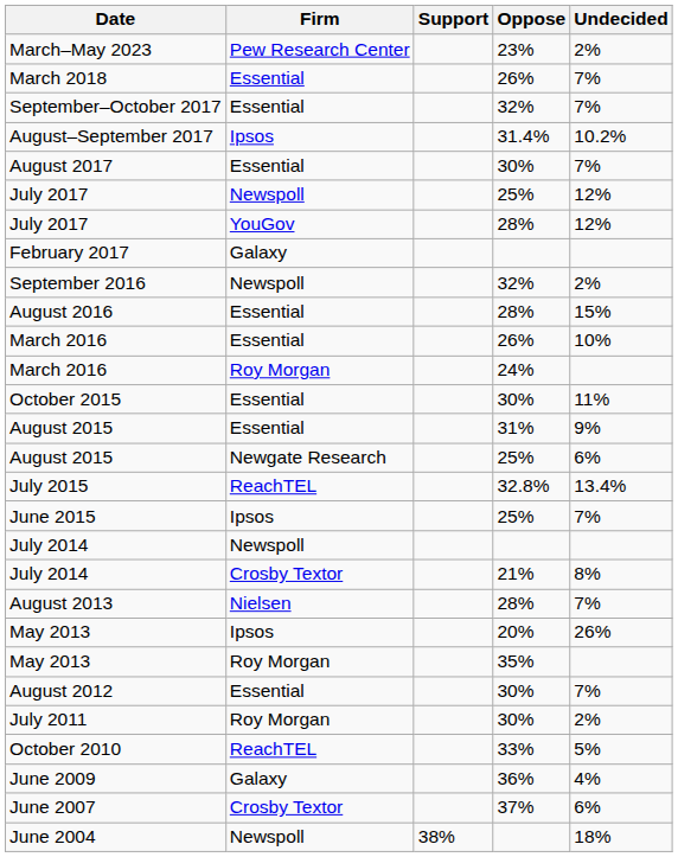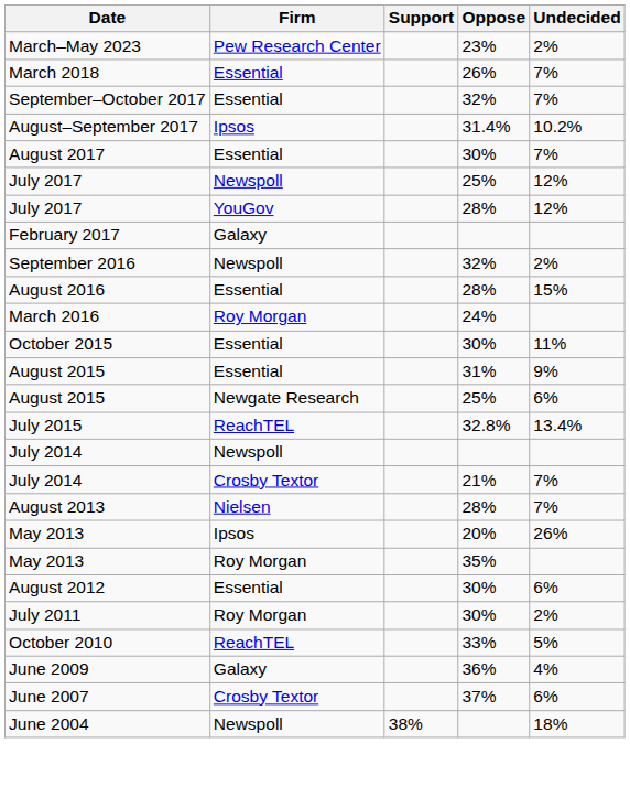 <table class="wikitable small">
 <tr>
 <th>Date</th>
 <th>Firm</th>
 <th>Support</th>
 <th>Oppose</th>
 <th>Undecided</th>
 </tr>
 <tr>
 <td>March–May 2023</td>
 <td><a href='#'>Pew Research Center</a></td>
 <td></td>
 <td>23%</td>
 <td>2%</td>
 </tr>
 <tr>
 <td>March 2018</td>
 <td><a href='#'>Essential</a></td>
 <td></td>
 <td>26%</td>
 <td>7%</td>
 </tr>
 <tr>
 <td>September–October 2017</td>
 <td>Essential</td>
 <td></td>
 <td>32%</td>
 <td>7%</td>
 </tr>
 <tr>
 <td>August–September 2017</td>
 <td><a href='#'>Ipsos</a></td>
 <td></td>
 <td>31.4%</td>
 <td>10.2%</td>
 </tr>
 <tr>
 <td>August 2017</td>
 <td>Essential</td>
 <td></td>
 <td>30%</td>
 <td>7%</td>
 </tr>
 <tr>
 <td>July 2017</td>
 <td><a href='#'>Newspoll</a></td>
 <td></td>
 <td>25%</td>
 <td>12%</td>
 </tr>
 <tr>
 <td>July 2017</td>
 <td><a href='#'>YouGov</a></td>
 <td></td>
 <td>28%</td>
 <td>12%</td>
 </tr>
 <tr>
 <td>February 2017</td>
 <td>Galaxy</td>
 <td></td>
 <td></td>
 <td></td>
 </tr>
 <tr>
 <td>September 2016</td>
 <td>Newspoll</td>
 <td></td>
 <td>32%</td>
 <td>2%</td>
 </tr>
 <tr>
 <td>August 2016</td>
 <td>Essential</td>
 <td></td>
 <td>28%</td>
 <td>15%</td>
 </tr>
 <tr>
 <td>March 2016</td>
-<td>Essential</td>
-<td></td>
-<td>26%</td>
-<td>10%</td>
-</tr>
-<tr>
-<td>March 2016</td>
 <td><a href='#'>Roy Morgan</a></td>
 <td></td>
 <td>24%</td>
 <td></td>
 </tr>
 <tr>
 <td>October 2015</td>
 <td>Essential</td>
 <td></td>
 <td>30%</td>
 <td>11%</td>
 </tr>
 <tr>
 <td>August 2015</td>
 <td>Essential</td>
 <td></td>
 <td>31%</td>
 <td>9%</td>
 </tr>
 <tr>
 <td>August 2015</td>
 <td>Newgate Research</td>
 <td></td>
 <td>25%</td>
 <td>6%</td>
 </tr>
 <tr>
 <td>July 2015</td>
 <td><a href='#'>ReachTEL</a></td>
 <td></td>
 <td>32.8%</td>
 <td>13.4%</td>
 </tr>
 <tr>
-<td>June 2015</td>
-<td>Ipsos</td>
-<td></td>
-<td>25%</td>
-<td>7%</td>
-</tr>
-<tr>
 <td>July 2014</td>
 <td>Newspoll</td>
 <td></td>
 <td></td>
 <td></td>
 </tr>
 <tr>
 <td>July 2014</td>
 <td><a href='#'>Crosby Textor</a></td>
 <td></td>
 <td>21%</td>
-<td>8%</td>
+<td>7%</td>
 </tr>
 <tr>
 <td>August 2013</td>
 <td><a href='#'>Nielsen</a></td>
 <td></td>
 <td>28%</td>
 <td>7%</td>
 </tr>
 <tr>
 <td>May 2013</td>
 <td>Ipsos</td>
 <td></td>
 <td>20%</td>
 <td>26%</td>
 </tr>
 <tr>
 <td>May 2013</td>
 <td>Roy Morgan</td>
 <td></td>
 <td>35%</td>
 <td></td>
 </tr>
 <tr>
 <td>August 2012</td>
 <td>Essential</td>
 <td></td>
 <td>30%</td>
-<td>7%</td>
+<td>6%</td>
 </tr>
 <tr>
 <td>July 2011</td>
 <td>Roy Morgan</td>
 <td></td>
 <td>30%</td>
 <td>2%</td>
 </tr>
 <tr>
 <td>October 2010</td>
 <td><a href='#'>ReachTEL</a></td>
 <td></td>
 <td>33%</td>
 <td>5%</td>
 </tr>
 <tr>
 <td>June 2009</td>
 <td>Galaxy</td>
 <td></td>
 <td>36%</td>
 <td>4%</td>
 </tr>
 <tr>
 <td>June 2007</td>
 <td><a href='#'>Crosby Textor</a></td>
 <td></td>
 <td>37%</td>
 <td>6%</td>
 </tr>
 <tr>
 <td>June 2004</td>
 <td>Newspoll</td>
 <td>38%</td>
 <td></td>
 <td>18%</td>
 </tr>
 </table>
